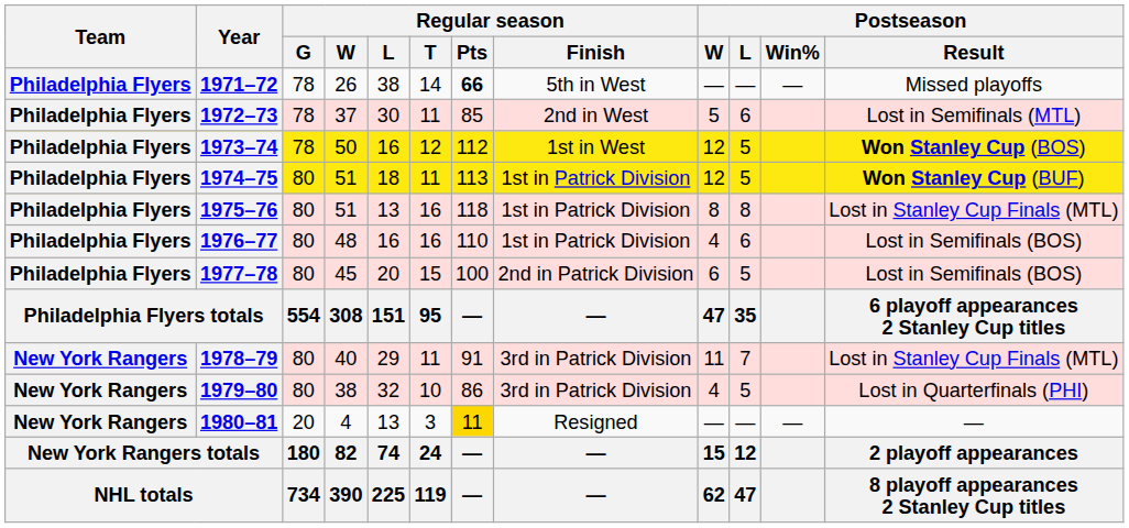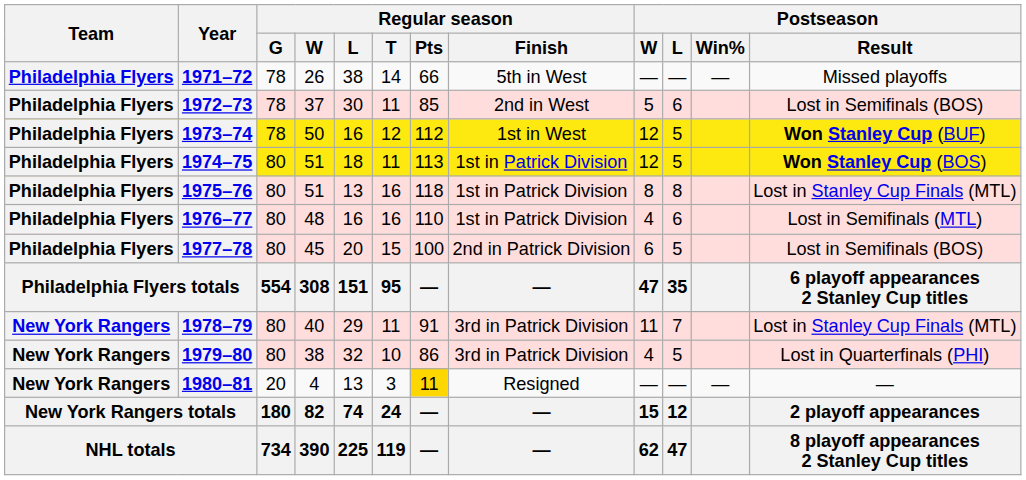 <table class="wikitable" style="font-size:95%; text-align:center;">
 <tr>
 <th rowspan="2">Team</th>
 <th rowspan="2">Year</th>
 <th colspan="6">Regular season</th>
 <th colspan="4">Postseason</th>
 </tr>
 <tr>
 <th>G</th>
 <th>W</th>
 <th>L</th>
 <th>T</th>
 <th>Pts</th>
 <th>Finish</th>
 <th>W</th>
 <th>L</th>
 <th>Win%</th>
 <th>Result</th>
 </tr>
 <tr>
 <th><a href='#'>Philadelphia Flyers</a></th>
 <th><a href='#'>1971–72</a></th>
 <td>78</td>
 <td>26</td>
 <td>38</td>
 <td>14</td>
-<td><strong>66</strong></td>
+<td>66</td>
 <td>5th in West</td>
 <td>—</td>
 <td>—</td>
 <td>—</td>
 <td>Missed playoffs</td>
 </tr>
 <tr style="background:#fdd;">
 <th>Philadelphia Flyers</th>
 <th><a href='#'>1972–73</a></th>
 <td>78</td>
 <td>37</td>
 <td>30</td>
 <td>11</td>
 <td>85</td>
 <td>2nd in West</td>
 <td>5</td>
 <td>6</td>
 <td></td>
-<td>Lost in Semifinals (<a href='#'>MTL</a>)</td>
+<td>Lost in Semifinals (BOS)</td>
 </tr>
 <tr style="background:#fde910;">
 <th>Philadelphia Flyers</th>
 <th><a href='#'>1973–74</a></th>
 <td>78</td>
 <td>50</td>
 <td>16</td>
 <td>12</td>
 <td>112</td>
 <td>1st in West</td>
 <td>12</td>
 <td>5</td>
 <td></td>
-<td><strong>Won <a href='#'>Stanley Cup</a></strong> (<a href='#'>BOS</a>)</td>
+<td><strong>Won <a href='#'>Stanley Cup</a></strong> (<a href='#'>BUF</a>)</td>
 </tr>
 <tr style="background:#fde910;">
 <th>Philadelphia Flyers</th>
 <th><a href='#'>1974–75</a></th>
 <td>80</td>
 <td>51</td>
 <td>18</td>
 <td>11</td>
 <td>113</td>
 <td>1st in <a href='#'>Patrick Division</a></td>
 <td>12</td>
 <td>5</td>
 <td></td>
-<td><strong>Won <a href='#'>Stanley Cup</a></strong> (<a href='#'>BUF</a>)</td>
+<td><strong>Won <a href='#'>Stanley Cup</a></strong> (<a href='#'>BOS</a>)</td>
 </tr>
 <tr style="background:#fdd;">
 <th>Philadelphia Flyers</th>
 <th><a href='#'>1975–76</a></th>
 <td>80</td>
 <td>51</td>
 <td>13</td>
 <td>16</td>
 <td>118</td>
 <td>1st in Patrick Division</td>
 <td>8</td>
 <td>8</td>
 <td></td>
 <td>Lost in <a href='#'>Stanley Cup Finals</a> (MTL)</td>
 </tr>
 <tr style="background:#fdd;">
 <th>Philadelphia Flyers</th>
 <th><a href='#'>1976–77</a></th>
 <td>80</td>
 <td>48</td>
 <td>16</td>
 <td>16</td>
 <td>110</td>
 <td>1st in Patrick Division</td>
 <td>4</td>
 <td>6</td>
 <td></td>
-<td>Lost in Semifinals (BOS)</td>
+<td>Lost in Semifinals (<a href='#'>MTL</a>)</td>
 </tr>
 <tr style="background:#fdd;">
 <th>Philadelphia Flyers</th>
 <th><a href='#'>1977–78</a></th>
 <td>80</td>
 <td>45</td>
 <td>20</td>
 <td>15</td>
 <td>100</td>
 <td>2nd in Patrick Division</td>
 <td>6</td>
 <td>5</td>
 <td></td>
 <td>Lost in Semifinals (BOS)</td>
 </tr>
 <tr>
 <th colspan="2">Philadelphia Flyers totals</th>
 <th>554</th>
 <th>308</th>
 <th>151</th>
 <th>95</th>
 <th>—</th>
 <th>—</th>
 <th>47</th>
 <th>35</th>
 <th></th>
 <th>6 playoff appearances <br> 2 Stanley Cup titles</th>
 </tr>
 <tr style="background:#fdd;">
 <th><a href='#'>New York Rangers</a></th>
 <th><a href='#'>1978–79</a></th>
 <td>80</td>
 <td>40</td>
 <td>29</td>
 <td>11</td>
 <td>91</td>
 <td>3rd in Patrick Division</td>
 <td>11</td>
 <td>7</td>
 <td></td>
 <td>Lost in <a href='#'>Stanley Cup Finals</a> (MTL)</td>
 </tr>
 <tr style="background:#fdd;">
 <th>New York Rangers</th>
 <th><a href='#'>1979–80</a></th>
 <td>80</td>
 <td>38</td>
 <td>32</td>
 <td>10</td>
 <td>86</td>
 <td>3rd in Patrick Division</td>
 <td>4</td>
 <td>5</td>
 <td></td>
 <td>Lost in Quarterfinals (<a href='#'>PHI</a>)</td>
 </tr>
 <tr>
 <th>New York Rangers</th>
 <th><a href='#'>1980–81</a></th>
 <td>20</td>
 <td>4</td>
 <td>13</td>
 <td>3</td>
 <td style="background: gold;">11</td>
 <td>Resigned</td>
 <td>—</td>
 <td>—</td>
 <td>—</td>
 <td>—</td>
 </tr>
 <tr>
 <th colspan="2">New York Rangers totals</th>
 <th>180</th>
 <th>82</th>
 <th>74</th>
 <th>24</th>
 <th>—</th>
 <th>—</th>
 <th>15</th>
 <th>12</th>
 <th></th>
 <th>2 playoff appearances</th>
 </tr>
 <tr>
 <th colspan="2">NHL totals</th>
 <th>734</th>
 <th>390</th>
 <th>225</th>
 <th>119</th>
 <th>—</th>
 <th>—</th>
 <th>62</th>
 <th>47</th>
 <th></th>
 <th>8 playoff appearances<br>2 Stanley Cup titles</th>
 </tr>
 </table>
